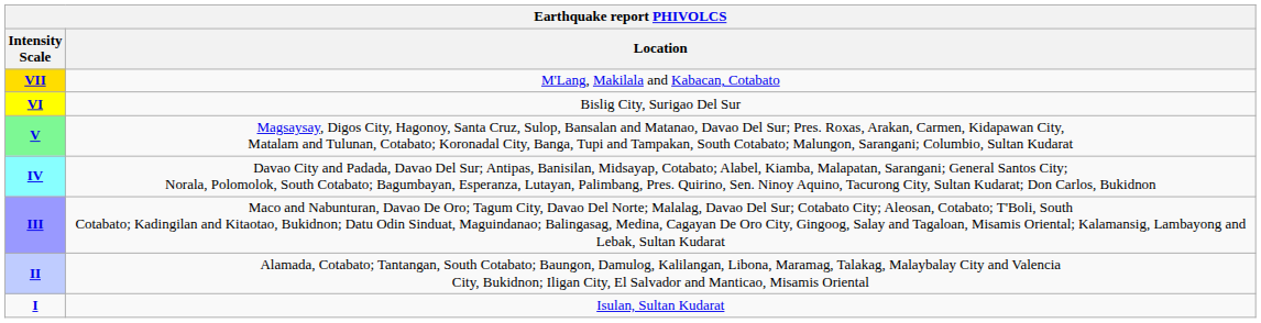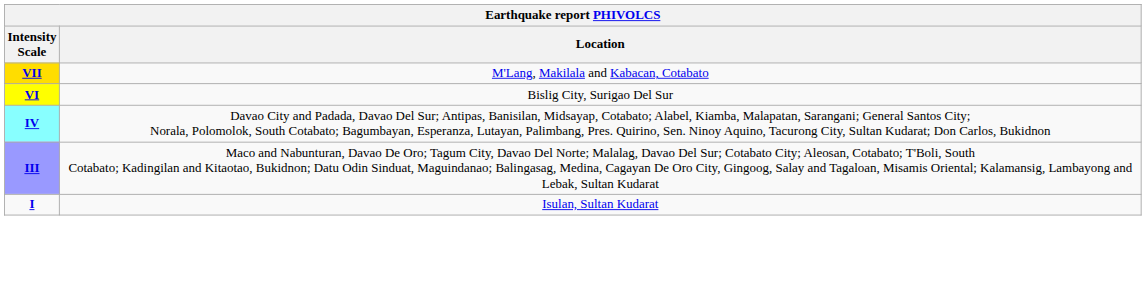 <table class="wikitable" style="margin-left: auto; margin-right: auto; text-align:center; font-size:90%;">
 <tr>
 <th colspan="2">Earthquake report <a href='#'>PHIVOLCS</a></th>
 </tr>
 <tr>
 <th>Intensity<br>Scale</th>
 <th>Location</th>
 </tr>
 <tr>
 <th style="background-color: #fd0;"><a href='#'><strong>VII</strong></a></th>
 <td><a href='#'>M'Lang</a>, <a href='#'>Makilala</a> and <a href='#'>Kabacan, Cotabato</a></td>
 </tr>
 <tr>
 <th style="background-color: #ff0;"><a href='#'><strong>VI</strong></a></th>
 <td>Bislig City, Surigao Del Sur</td>
 </tr>
 <tr>
-<td style="background-color: #7df894;"><a href='#'><strong>V</strong></a></td>
-<td><a href='#'>Magsaysay</a>, Digos City, Hagonoy, Santa Cruz, Sulop, Bansalan and Matanao, Davao Del Sur; Pres. Roxas, Arakan, Carmen, Kidapawan City,<br>Matalam and Tulunan, Cotabato; Koronadal City, Banga, Tupi and Tampakan, South Cotabato; Malungon, Sarangani; Columbio, Sultan Kudarat</td>
-</tr>
-<tr>
 <th style="background-color: #8ff;"><a href='#'><strong>IV</strong></a></th>
 <td>Davao City and Padada, Davao Del Sur; Antipas, Banisilan, Midsayap, Cotabato; Alabel, Kiamba, Malapatan, Sarangani; General Santos City;<br>Norala, Polomolok, South Cotabato; Bagumbayan, Esperanza, Lutayan, Palimbang, Pres. Quirino, Sen. Ninoy Aquino, Tacurong City, Sultan Kudarat; Don Carlos, Bukidnon</td>
 </tr>
 <tr>
 <th style="background-color: #99f;"><a href='#'><strong>III</strong></a></th>
 <td>Maco and Nabunturan, Davao De Oro; Tagum City, Davao Del Norte; Malalag, Davao Del Sur; Cotabato City; Aleosan, Cotabato; T'Boli, South<br>Cotabato; Kadingilan and Kitaotao, Bukidnon; Datu Odin Sinduat, Maguindanao; Balingasag, Medina, Cagayan De Oro City, Gingoog, Salay and Tagaloan, Misamis Oriental; Kalamansig, Lambayong and Lebak, Sultan Kudarat</td>
 </tr>
 <tr>
-<th style="background-color: #bfccff;"><a href='#'><strong>II</strong></a></th>
-<td>Alamada, Cotabato; Tantangan, South Cotabato; Baungon, Damulog, Kalilangan, Libona, Maramag, Talakag, Malaybalay City and Valencia<br>City, Bukidnon; Iligan City, El Salvador and Manticao, Misamis Oriental</td>
-</tr>
-<tr>
 <td><a href='#'><strong>I</strong></a></td>
 <td><a href='#'>Isulan, Sultan Kudarat</a></td>
 </tr>
 </table>
